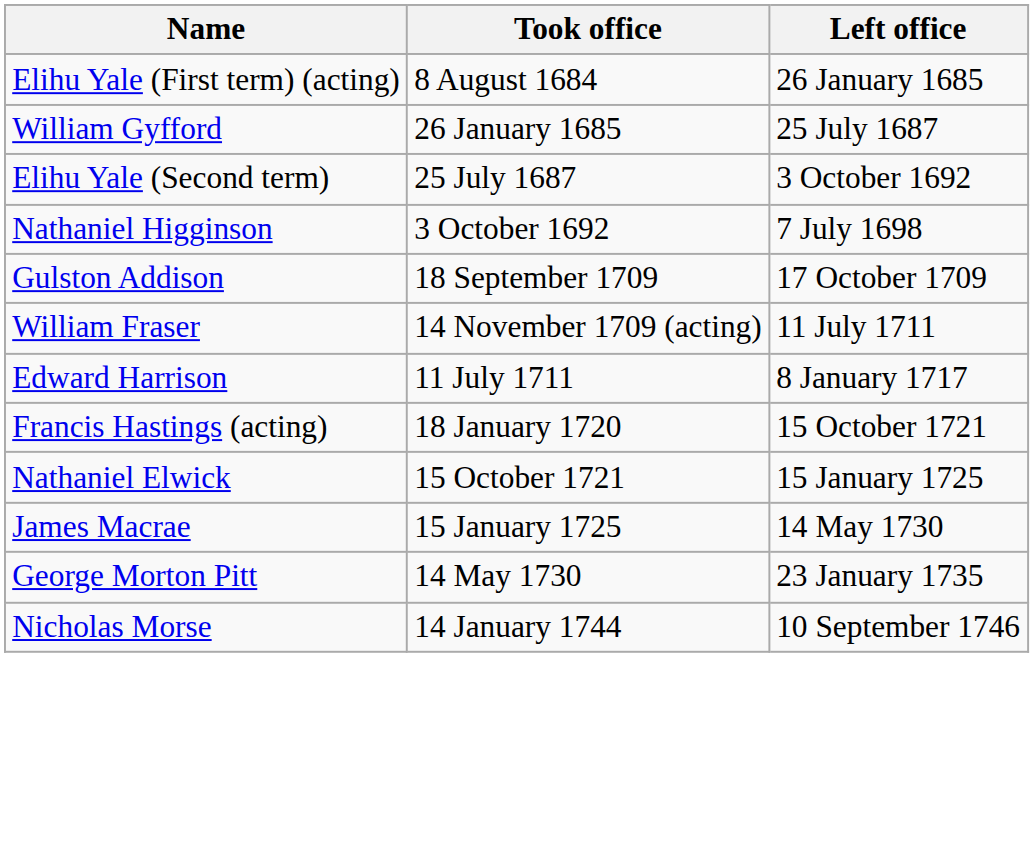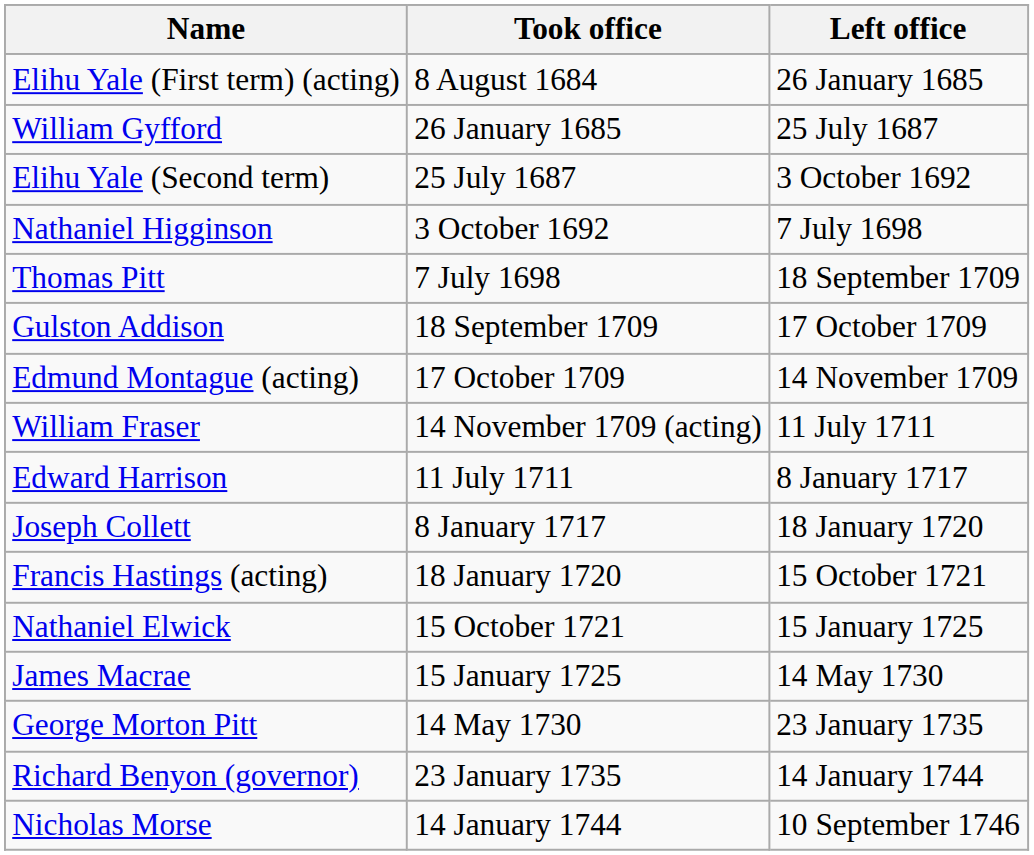 <table class="wikitable">
 <tr>
 <th>Name</th>
 <th>Took office</th>
 <th>Left office</th>
 </tr>
 <tr>
 <td><a href='#'>Elihu Yale</a> (First term) (acting)</td>
 <td>8 August 1684</td>
 <td>26 January 1685</td>
 </tr>
 <tr>
 <td><a href='#'>William Gyfford</a></td>
 <td>26 January 1685</td>
 <td>25 July 1687</td>
 </tr>
 <tr>
 <td><a href='#'>Elihu Yale</a> (Second term)</td>
 <td>25 July 1687</td>
 <td>3 October 1692</td>
 </tr>
 <tr>
 <td><a href='#'>Nathaniel Higginson</a></td>
 <td>3 October 1692</td>
 <td>7 July 1698</td>
 </tr>
 <tr>
+<td><a href='#'>Thomas Pitt</a></td>
+<td>7 July 1698</td>
+<td>18 September 1709</td>
+</tr>
+<tr>
 <td><a href='#'>Gulston Addison</a></td>
 <td>18 September 1709</td>
 <td>17 October 1709</td>
+</tr>
+<tr>
+<td><a href='#'>Edmund Montague</a> (acting)</td>
+<td>17 October 1709</td>
+<td>14 November 1709</td>
 </tr>
 <tr>
 <td><a href='#'>William Fraser</a></td>
 <td>14 November 1709 (acting)</td>
 <td>11 July 1711</td>
 </tr>
 <tr>
 <td><a href='#'>Edward Harrison</a></td>
 <td>11 July 1711</td>
 <td>8 January 1717</td>
+</tr>
+<tr>
+<td><a href='#'>Joseph Collett</a></td>
+<td>8 January 1717</td>
+<td>18 January 1720</td>
 </tr>
 <tr>
 <td><a href='#'>Francis Hastings</a> (acting)</td>
 <td>18 January 1720</td>
 <td>15 October 1721</td>
 </tr>
 <tr>
 <td><a href='#'>Nathaniel Elwick</a></td>
 <td>15 October 1721</td>
 <td>15 January 1725</td>
 </tr>
 <tr>
 <td><a href='#'>James Macrae</a></td>
 <td>15 January 1725</td>
 <td>14 May 1730</td>
 </tr>
 <tr>
 <td><a href='#'>George Morton Pitt</a></td>
 <td>14 May 1730</td>
 <td>23 January 1735</td>
 </tr>
 <tr>
+<td><a href='#'>Richard Benyon (governor)</a></td>
+<td>23 January 1735</td>
+<td>14 January 1744</td>
+</tr>
+<tr>
 <td><a href='#'>Nicholas Morse</a></td>
 <td>14 January 1744</td>
 <td>10 September 1746</td>
 </tr>
 </table>
